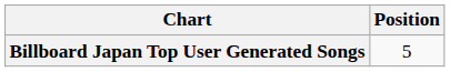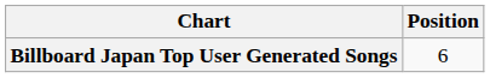 <table class="wikitable sortable plainrowheaders" style="text-align:center">
 <tr>
 <th scope="col">Chart</th>
 <th scope="col">Position</th>
 </tr>
 <tr>
 <th scope="row">Billboard Japan Top User Generated Songs</th>
-<td>5</td>
+<td>6</td>
 </tr>
 </table>
